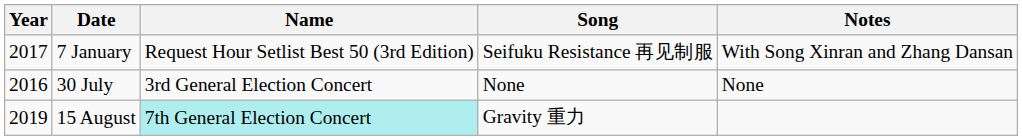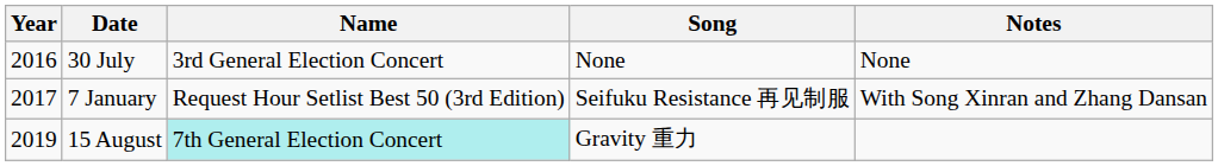 <table class="wikitable">
 <tr>
 <th>Year</th>
 <th>Date</th>
 <th>Name</th>
 <th>Song</th>
 <th>Notes</th>
 </tr>
 <tr>
+<td>2016</td>
+<td>30 July</td>
+<td>3rd General Election Concert</td>
+<td>None</td>
+<td>None</td>
+</tr>
+<tr>
 <td>2017</td>
 <td>7 January</td>
 <td>Request Hour Setlist Best 50 (3rd Edition)</td>
 <td>Seifuku Resistance 再见制服</td>
 <td>With Song Xinran and Zhang Dansan</td>
-</tr>
-<tr>
-<td>2016</td>
-<td>30 July</td>
-<td>3rd General Election Concert</td>
-<td>None</td>
-<td>None</td>
 </tr>
 <tr>
 <td>2019</td>
 <td>15 August</td>
 <td style="background: paleturquoise;">7th General Election Concert</td>
 <td>Gravity 重力</td>
 <td></td>
 </tr>
 </table>
